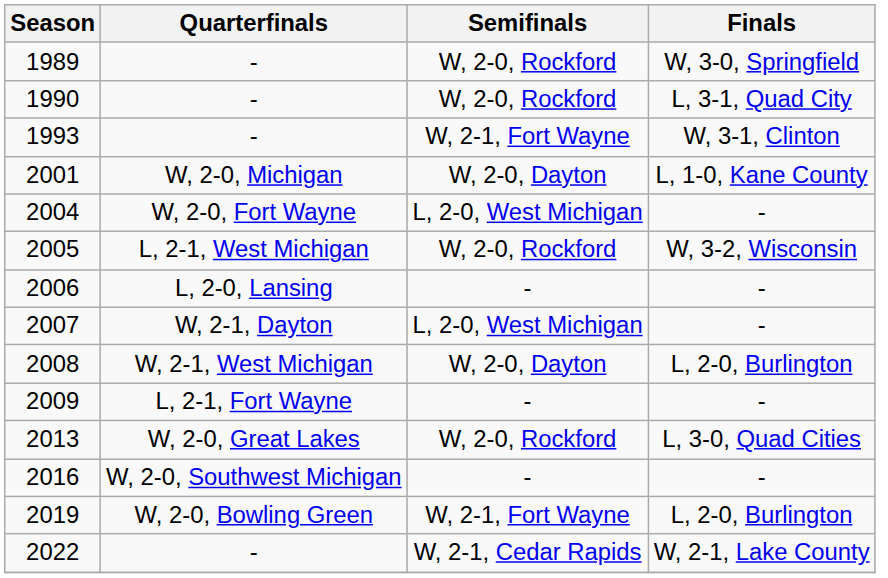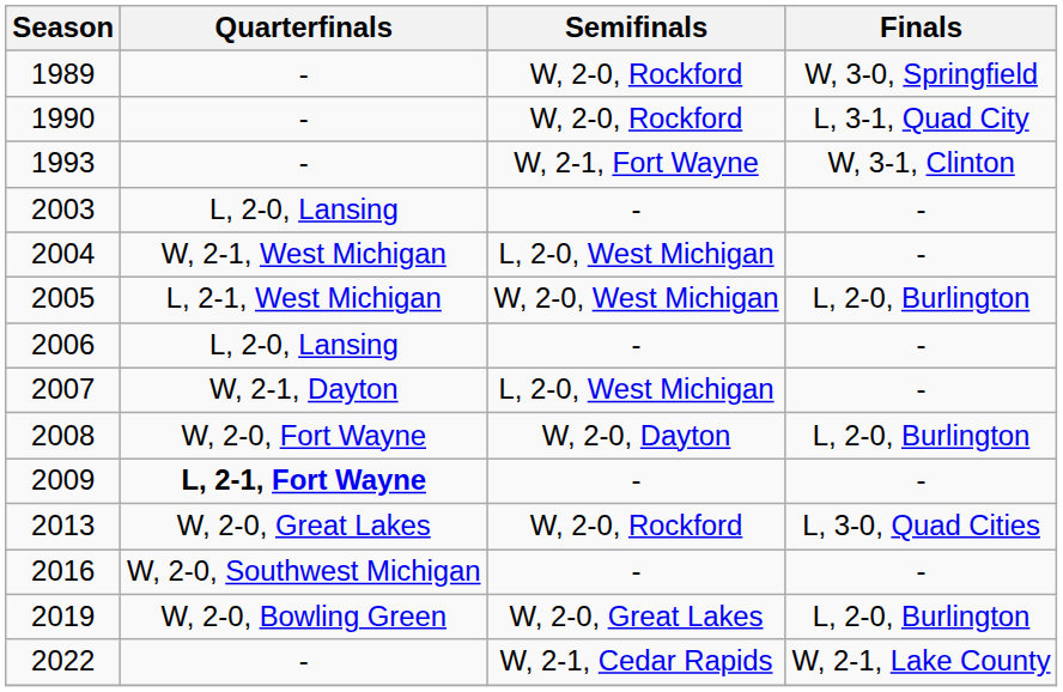 <table class="wikitable" style="text-align:center">
 <tr>
 <th>Season</th>
 <th>Quarterfinals</th>
 <th>Semifinals</th>
 <th>Finals</th>
 </tr>
 <tr>
 <td>1989</td>
 <td>-</td>
 <td>W, 2-0, <a href='#'>Rockford</a></td>
 <td>W, 3-0, <a href='#'>Springfield</a></td>
 </tr>
 <tr>
 <td>1990</td>
 <td>-</td>
 <td>W, 2-0, <a href='#'>Rockford</a></td>
 <td>L, 3-1, <a href='#'>Quad City</a></td>
 </tr>
 <tr>
 <td>1993</td>
 <td>-</td>
 <td>W, 2-1, <a href='#'>Fort Wayne</a></td>
 <td>W, 3-1, <a href='#'>Clinton</a></td>
 </tr>
 <tr>
-<td>2001</td>
-<td>W, 2-0, <a href='#'>Michigan</a></td>
-<td>W, 2-0, <a href='#'>Dayton</a></td>
-<td>L, 1-0, <a href='#'>Kane County</a></td>
+<td>2003</td>
+<td>L, 2-0, <a href='#'>Lansing</a></td>
+<td>-</td>
+<td>-</td>
 </tr>
 <tr>
 <td>2004</td>
-<td>W, 2-0, <a href='#'>Fort Wayne</a></td>
+<td>W, 2-1, <a href='#'>West Michigan</a></td>
 <td>L, 2-0, <a href='#'>West Michigan</a></td>
 <td>-</td>
 </tr>
 <tr>
 <td>2005</td>
 <td>L, 2-1, <a href='#'>West Michigan</a></td>
-<td>W, 2-0, <a href='#'>Rockford</a></td>
-<td>W, 3-2, <a href='#'>Wisconsin</a></td>
+<td>W, 2-0, <a href='#'>West Michigan</a></td>
+<td>L, 2-0, <a href='#'>Burlington</a></td>
 </tr>
 <tr>
 <td>2006</td>
 <td>L, 2-0, <a href='#'>Lansing</a></td>
 <td>-</td>
 <td>-</td>
 </tr>
 <tr>
 <td>2007</td>
 <td>W, 2-1, <a href='#'>Dayton</a></td>
 <td>L, 2-0, <a href='#'>West Michigan</a></td>
 <td>-</td>
 </tr>
 <tr>
 <td>2008</td>
-<td>W, 2-1, <a href='#'>West Michigan</a></td>
+<td>W, 2-0, <a href='#'>Fort Wayne</a></td>
 <td>W, 2-0, <a href='#'>Dayton</a></td>
 <td>L, 2-0, <a href='#'>Burlington</a></td>
 </tr>
 <tr>
 <td>2009</td>
-<td>L, 2-1, <a href='#'>Fort Wayne</a></td>
+<td><strong>L, 2-1, <a href='#'>Fort Wayne</a></strong></td>
 <td>-</td>
 <td>-</td>
 </tr>
 <tr>
 <td>2013</td>
 <td>W, 2-0, <a href='#'>Great Lakes</a></td>
 <td>W, 2-0, <a href='#'>Rockford</a></td>
 <td>L, 3-0, <a href='#'>Quad Cities</a></td>
 </tr>
 <tr>
 <td>2016</td>
 <td>W, 2-0, <a href='#'>Southwest Michigan</a></td>
 <td>-</td>
 <td>-</td>
 </tr>
 <tr>
 <td>2019</td>
 <td>W, 2-0, <a href='#'>Bowling Green</a></td>
-<td>W, 2-1, <a href='#'>Fort Wayne</a></td>
+<td>W, 2-0, <a href='#'>Great Lakes</a></td>
 <td>L, 2-0, <a href='#'>Burlington</a></td>
 </tr>
 <tr>
 <td>2022</td>
 <td>-</td>
 <td>W, 2-1, <a href='#'>Cedar Rapids</a></td>
 <td>W, 2-1, <a href='#'>Lake County</a></td>
 </tr>
 <tr>
 </tr>
 </table>
